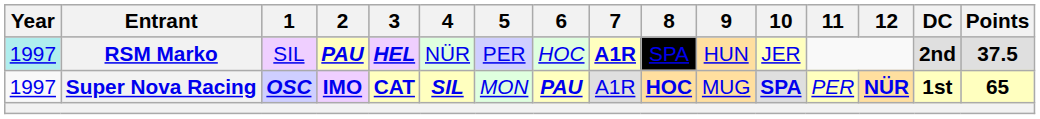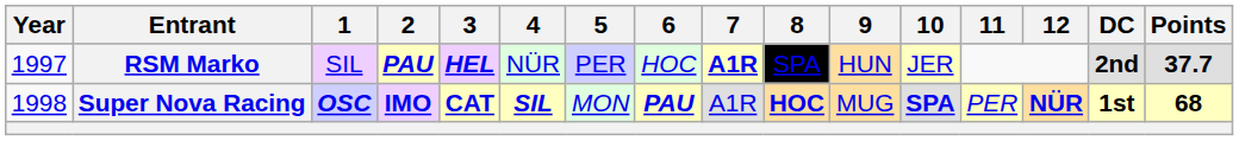 <table class="wikitable" style="text-align:center; font-size:85%">
 <tr>
 <th>Year</th>
 <th>Entrant</th>
 <th>1</th>
 <th>2</th>
 <th>3</th>
 <th>4</th>
 <th>5</th>
 <th>6</th>
 <th>7</th>
 <th>8</th>
 <th>9</th>
 <th>10</th>
 <th>11</th>
 <th>12</th>
 <th>DC</th>
 <th>Points</th>
 </tr>
 <tr>
-<td style="background: paleturquoise;"><a href='#'>1997</a></td>
+<td><a href='#'>1997</a></td>
 <th nowrap><a href='#'>RSM Marko</a></th>
 <td style="background:#efcfff;"><a href='#'>SIL</a><br></td>
 <td style="background:#ffffbf;"><strong><em><a href='#'>PAU</a></em></strong><br></td>
 <td style="background:#efcfff;"><strong><em><a href='#'>HEL</a></em></strong><br></td>
 <td style="background:#dfffdf;"><a href='#'>NÜR</a><br></td>
 <td style="background:#cfcfff;"><a href='#'>PER</a><br></td>
 <td style="background:#dfffdf;"><em><a href='#'>HOC</a></em><br></td>
 <td style="background:#ffffbf;"><strong><a href='#'>A1R</a></strong><br></td>
 <td style="background:#000; color:white;"><a href='#'><span>SPA</span></a><br></td>
 <td style="background:#ffdf9f;"><a href='#'>HUN</a><br></td>
 <td style="background:#ffffbf;"><a href='#'>JER</a><br></td>
 <td colspan=2></td>
 <td style="background:#dfdfdf;"><strong>2nd</strong></td>
-<td style="background:#dfdfdf;"><strong>37.5</strong></td>
+<td style="background:#dfdfdf;"><strong>37.7</strong></td>
 </tr>
 <tr>
-<td><a href='#'>1997</a></td>
+<td><a href='#'>1998</a></td>
 <th nowrap><a href='#'>Super Nova Racing</a></th>
 <td style="background:#cfcfff;"><strong><em><a href='#'>OSC</a></em></strong><br></td>
 <td style="background:#efcfff;"><strong><a href='#'>IMO</a></strong><br></td>
 <td style="background:#ffffbf;"><strong><a href='#'>CAT</a></strong><br></td>
 <td style="background:#ffffbf;"><strong><em><a href='#'>SIL</a></em></strong><br></td>
 <td style="background:#dfffdf;"><em><a href='#'>MON</a></em><br></td>
 <td style="background:#ffffbf;"><strong><em><a href='#'>PAU</a></em></strong><br></td>
 <td style="background:#dfdfdf;"><a href='#'>A1R</a><br></td>
 <td style="background:#ffdf9f;"><strong><a href='#'>HOC</a><br></strong></td>
 <td style="background:#ffdf9f;"><a href='#'>MUG</a><br></td>
 <td style="background:#dfdfdf;"><strong><a href='#'>SPA</a></strong><br></td>
 <td style="background:#ffffbf;"><em><a href='#'>PER</a></em><br></td>
 <td style="background:#ffdf9f;"><strong><a href='#'>NÜR</a></strong><br></td>
 <td style="background:#ffffbf;"><strong>1st</strong></td>
-<td style="background:#ffffbf;"><strong>65</strong></td>
+<td style="background:#ffffbf;"><strong>68</strong></td>
 </tr>
 <tr>
 <th colspan="16"></th>
 </tr>
 </table>
